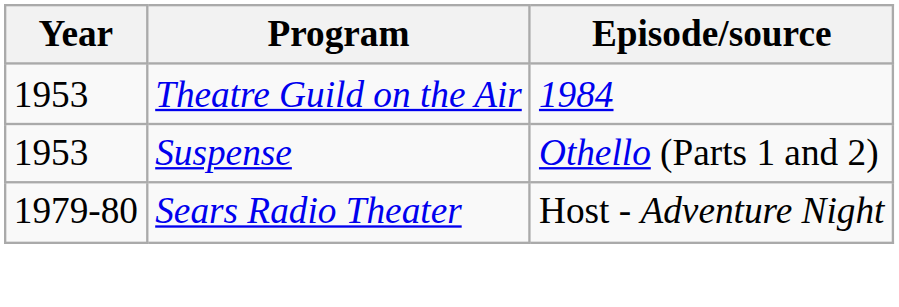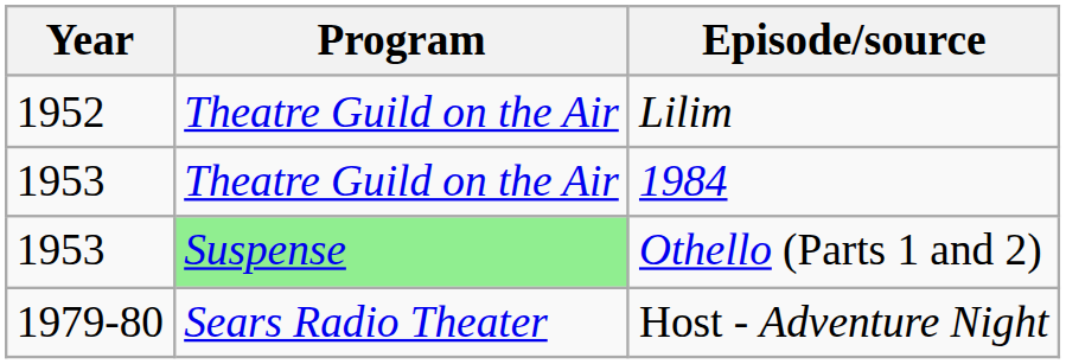 <table class="wikitable">
 <tr>
 <th>Year</th>
 <th>Program</th>
 <th>Episode/source</th>
+</tr>
+<tr>
+<td>1952</td>
+<td><em><a href='#'>Theatre Guild on the Air</a></em></td>
+<td><em>Lilim</em></td>
 </tr>
 <tr>
 <td>1953</td>
 <td><em><a href='#'>Theatre Guild on the Air</a></em></td>
 <td><em><a href='#'>1984</a></em></td>
 </tr>
 <tr>
 <td>1953</td>
-<td><em><a href='#'>Suspense</a></em></td>
+<td style="background: lightgreen;"><em><a href='#'>Suspense</a></em></td>
 <td><em><a href='#'>Othello</a></em> (Parts 1 and 2)</td>
 </tr>
 <tr>
 <td>1979-80</td>
 <td><em><a href='#'>Sears Radio Theater</a></em></td>
 <td>Host - <em>Adventure Night</em></td>
 </tr>
 </table>
